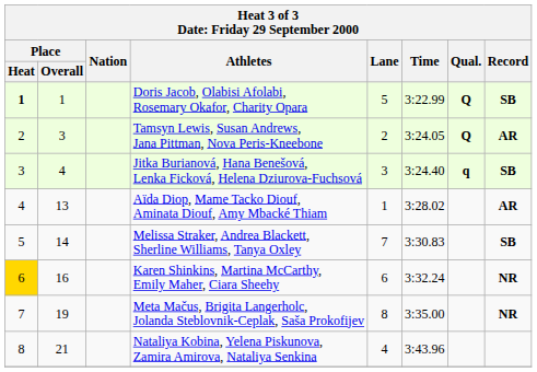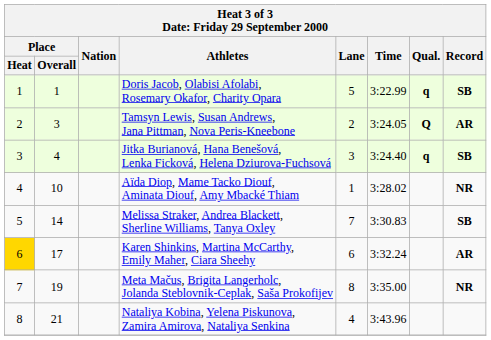 <table class="wikitable sortable">
 <tr>
 <th colspan=9>Heat 3 of 3 <br> Date: Friday 29 September 2000</th>
 </tr>
 <tr>
 <th colspan=2>Place</th>
 <th rowspan=2>Nation</th>
 <th rowspan=2>Athletes</th>
 <th rowspan=2>Lane</th>
 <th rowspan=2>Time</th>
 <th rowspan=2>Qual.</th>
 <th rowspan=2>Record</th>
 </tr>
 <tr>
 <th>Heat</th>
 <th>Overall</th>
 </tr>
 <tr bgcolor = "eeffdd">
-<td align=center><strong>1</strong></td>
+<td align=center>1</td>
 <td align=center>1</td>
 <td align=left></td>
 <td align=left><a href='#'>Doris Jacob</a>, <a href='#'>Olabisi Afolabi</a>,<br><a href='#'>Rosemary Okafor</a>, <a href='#'>Charity Opara</a></td>
 <td align=center>5</td>
 <td align=center>3:22.99</td>
-<td align=center><strong>Q</strong></td>
+<td align=center><strong>q</strong></td>
 <td align=center><strong>SB</strong></td>
 </tr>
 <tr bgcolor = "eeffdd">
 <td align=center>2</td>
 <td align=center>3</td>
 <td align=left></td>
 <td align=left><a href='#'>Tamsyn Lewis</a>, <a href='#'>Susan Andrews</a>,<br><a href='#'>Jana Pittman</a>, <a href='#'>Nova Peris-Kneebone</a></td>
 <td align=center>2</td>
 <td align=center>3:24.05</td>
 <td align=center><strong>Q</strong></td>
 <td align=center><strong>AR</strong></td>
 </tr>
 <tr bgcolor = "eeffdd">
 <td align=center>3</td>
 <td align=center>4</td>
 <td align=left></td>
 <td align=left><a href='#'>Jitka Burianová</a>, <a href='#'>Hana Benešová</a>,<br><a href='#'>Lenka Ficková</a>, <a href='#'>Helena Dziurova-Fuchsová</a></td>
 <td align=center>3</td>
 <td align=center>3:24.40</td>
 <td align=center><strong>q</strong></td>
 <td align=center><strong>SB</strong></td>
 </tr>
 <tr>
 <td align=center>4</td>
-<td align=center>13</td>
+<td align=center>10</td>
 <td align=left></td>
 <td align=left><a href='#'>Aïda Diop</a>, <a href='#'>Mame Tacko Diouf</a>,<br><a href='#'>Aminata Diouf</a>, <a href='#'>Amy Mbacké Thiam</a></td>
 <td align=center>1</td>
 <td align=center>3:28.02</td>
 <td align=center></td>
-<td align=center><strong>AR</strong></td>
+<td align=center><strong>NR</strong></td>
 </tr>
 <tr>
 <td align=center>5</td>
 <td align=center>14</td>
 <td align=left></td>
 <td align=left><a href='#'>Melissa Straker</a>, <a href='#'>Andrea Blackett</a>,<br><a href='#'>Sherline Williams</a>, <a href='#'>Tanya Oxley</a></td>
 <td align=center>7</td>
 <td align=center>3:30.83</td>
 <td align=center></td>
 <td align=center><strong>SB</strong></td>
 </tr>
 <tr>
 <td align=center style="background: gold;">6</td>
-<td align=center>16</td>
+<td align=center>17</td>
 <td align=left></td>
 <td align=left><a href='#'>Karen Shinkins</a>, <a href='#'>Martina McCarthy</a>,<br><a href='#'>Emily Maher</a>, <a href='#'>Ciara Sheehy</a></td>
 <td align=center>6</td>
 <td align=center>3:32.24</td>
 <td align=center></td>
-<td align=center><strong>NR</strong></td>
+<td align=center><strong>AR</strong></td>
 </tr>
 <tr>
 <td align=center>7</td>
 <td align=center>19</td>
 <td align=left></td>
 <td align=left><a href='#'>Meta Mačus</a>, <a href='#'>Brigita Langerholc</a>,<br><a href='#'>Jolanda Steblovnik-Ceplak</a>, <a href='#'>Saša Prokofijev</a></td>
 <td align=center>8</td>
 <td align=center>3:35.00</td>
 <td align=center></td>
 <td align=center><strong>NR</strong></td>
 </tr>
 <tr>
 <td align=center>8</td>
 <td align=center>21</td>
 <td align=left></td>
 <td align=left><a href='#'>Nataliya Kobina</a>, <a href='#'>Yelena Piskunova</a>,<br><a href='#'>Zamira Amirova</a>, <a href='#'>Nataliya Senkina</a></td>
 <td align=center>4</td>
 <td align=center>3:43.96</td>
 <td align=center></td>
 <td align=center></td>
 </tr>
 <tr>
 </tr>
 </table>
